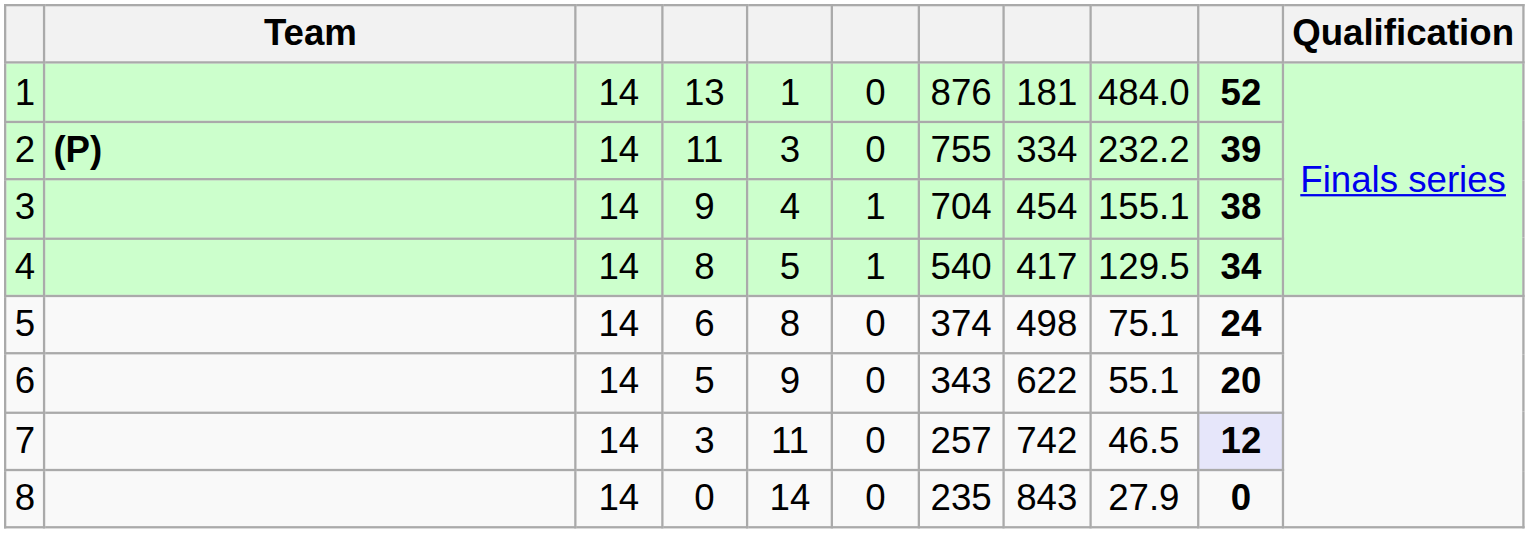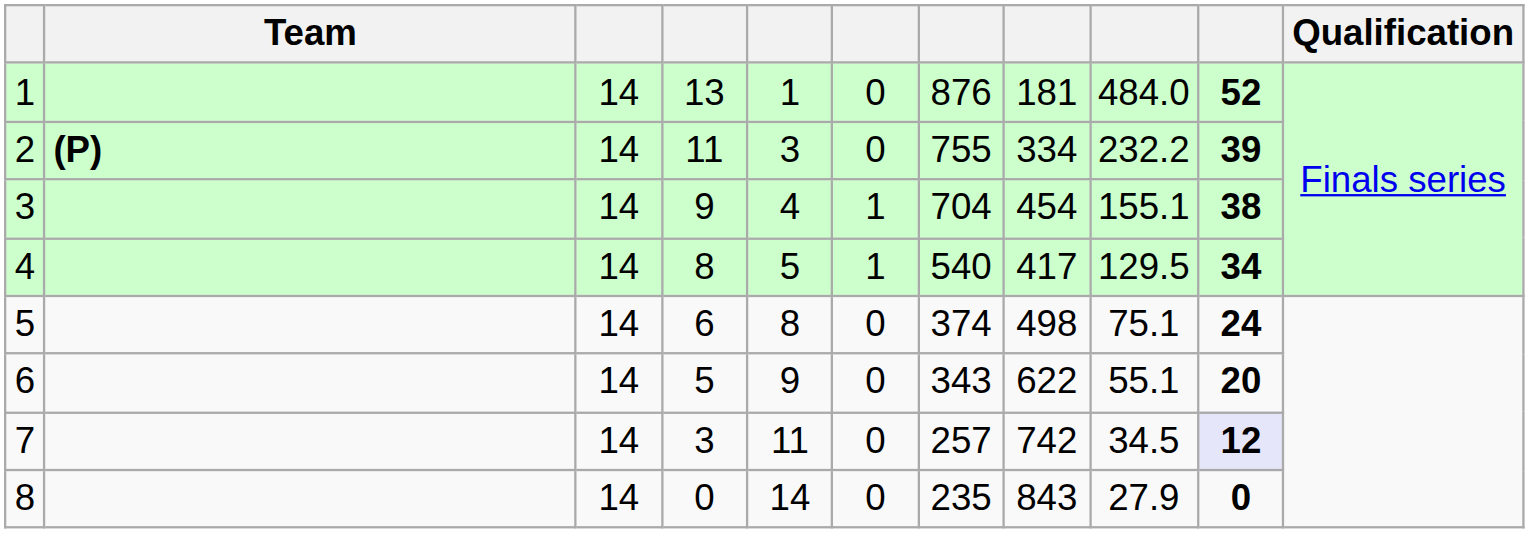 <table class="wikitable" style="text-align:center; margin-bottom:0">
 <tr>
 <th style="width:10px"></th>
 <th style="width:35%;">Team</th>
 <th style="width:30px;"></th>
 <th style="width:30px;"></th>
 <th style="width:30px;"></th>
 <th style="width:30px;"></th>
 <th style="width:30px;"></th>
 <th style="width:30px;"></th>
 <th style="width:30px;"></th>
 <th style="width:30px;"></th>
 <th>Qualification</th>
 </tr>
 <tr style="background:#ccffcc;">
 <td>1</td>
 <td style="text-align:left;"></td>
 <td>14</td>
 <td>13</td>
 <td>1</td>
 <td>0</td>
 <td>876</td>
 <td>181</td>
 <td>484.0</td>
 <td><strong>52</strong></td>
 <td rowspan=4><a href='#'>Finals series</a></td>
 </tr>
 <tr style="background:#ccffcc;">
 <td>2</td>
 <td style="text-align:left;"> <strong>(P)</strong></td>
 <td>14</td>
 <td>11</td>
 <td>3</td>
 <td>0</td>
 <td>755</td>
 <td>334</td>
 <td>232.2</td>
 <td><strong>39</strong></td>
 </tr>
 <tr style="background:#ccffcc;">
 <td>3</td>
 <td style="text-align:left;"></td>
 <td>14</td>
 <td>9</td>
 <td>4</td>
 <td>1</td>
 <td>704</td>
 <td>454</td>
 <td>155.1</td>
 <td><strong>38</strong></td>
 </tr>
 <tr style="background:#ccffcc;">
 <td>4</td>
 <td style="text-align:left;"></td>
 <td>14</td>
 <td>8</td>
 <td>5</td>
 <td>1</td>
 <td>540</td>
 <td>417</td>
 <td>129.5</td>
 <td><strong>34</strong></td>
 </tr>
 <tr>
 <td>5</td>
 <td style="text-align:left;"></td>
 <td>14</td>
 <td>6</td>
 <td>8</td>
 <td>0</td>
 <td>374</td>
 <td>498</td>
 <td>75.1</td>
 <td><strong>24</strong></td>
 </tr>
 <tr>
 <td>6</td>
 <td style="text-align:left;"></td>
 <td>14</td>
 <td>5</td>
 <td>9</td>
 <td>0</td>
 <td>343</td>
 <td>622</td>
 <td>55.1</td>
 <td><strong>20</strong></td>
 </tr>
 <tr>
 <td>7</td>
 <td style="text-align:left;"></td>
 <td>14</td>
 <td>3</td>
 <td>11</td>
 <td>0</td>
 <td>257</td>
 <td>742</td>
-<td>46.5</td>
+<td>34.5</td>
 <td style="background: lavender;"><strong>12</strong></td>
 </tr>
 <tr>
 <td>8</td>
 <td style="text-align:left;"></td>
 <td>14</td>
 <td>0</td>
 <td>14</td>
 <td>0</td>
 <td>235</td>
 <td>843</td>
 <td>27.9</td>
 <td><strong>0</strong></td>
 </tr>
 </table>
